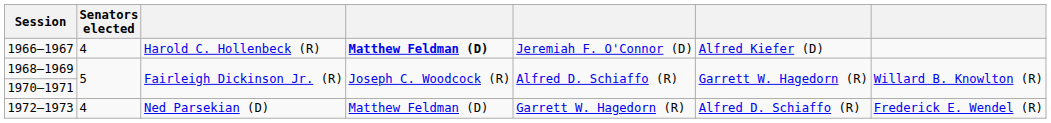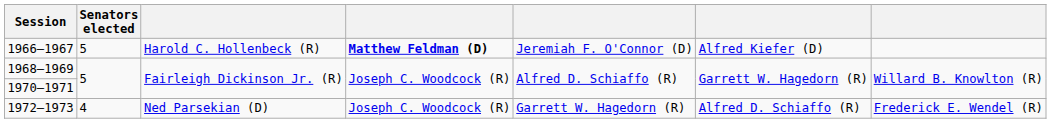 <table class="wikitable">
 <tr>
 <th>Session</th>
 <th>Senators<br>elected</th>
 <th></th>
 <th></th>
 <th></th>
 <th></th>
 <th></th>
 </tr>
 <tr>
 <td>1966–1967</td>
-<td>4</td>
+<td>5</td>
 <td><a href='#'>Harold C. Hollenbeck</a> (R)</td>
 <td><strong><a href='#'>Matthew Feldman</a> (D)</strong></td>
 <td><a href='#'>Jeremiah F. O'Connor</a> (D)</td>
 <td><a href='#'>Alfred Kiefer</a> (D)</td>
 </tr>
 <tr>
 <td>1968–1969</td>
 <td rowspan=2>5</td>
 <td rowspan=2 ><a href='#'>Fairleigh Dickinson Jr.</a> (R)</td>
 <td rowspan=2 ><a href='#'>Joseph C. Woodcock</a> (R)</td>
 <td rowspan=2 ><a href='#'>Alfred D. Schiaffo</a> (R)</td>
 <td rowspan=2 ><a href='#'>Garrett W. Hagedorn</a> (R)</td>
 <td rowspan=2 ><a href='#'>Willard B. Knowlton</a> (R)</td>
 </tr>
 <tr>
 <td>1970–1971</td>
 </tr>
 <tr>
 <td>1972–1973</td>
 <td>4</td>
 <td><a href='#'>Ned Parsekian</a> (D)</td>
-<td><a href='#'>Matthew Feldman</a> (D)</td>
+<td><a href='#'>Joseph C. Woodcock</a> (R)</td>
 <td><a href='#'>Garrett W. Hagedorn</a> (R)</td>
 <td><a href='#'>Alfred D. Schiaffo</a> (R)</td>
 <td><a href='#'>Frederick E. Wendel</a> (R)</td>
 </tr>
 </table>
